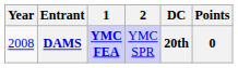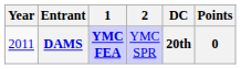 <table class="wikitable" style="text-align:center; font-size:85%">
 <tr>
 <th>Year</th>
 <th>Entrant</th>
 <th>1</th>
 <th>2</th>
 <th>DC</th>
 <th>Points</th>
 </tr>
 <tr>
-<td><a href='#'>2008</a></td>
+<td><a href='#'>2011</a></td>
 <th><a href='#'>DAMS</a></th>
 <td style="background:#CFCFFF;"><strong><a href='#'>YMC<br>FEA</a><br></strong></td>
 <td style="background:#CFCFFF;"><a href='#'>YMC<br>SPR</a><br></td>
 <th>20th</th>
 <th>0</th>
 </tr>
 </table>
